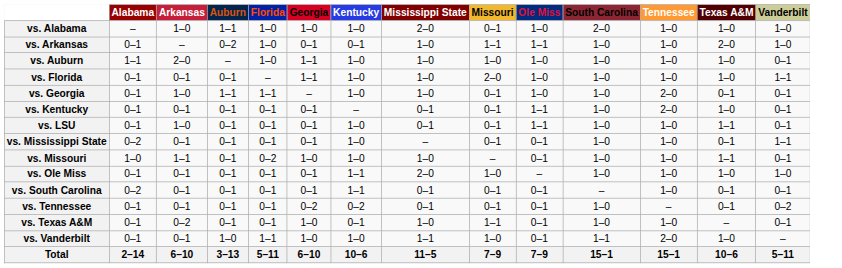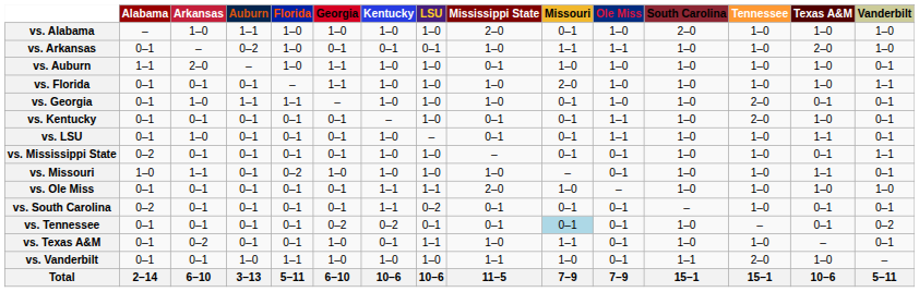 <table class="wikitable" style="white-space:nowrap;font-size:90%;">
 <tr>
 <th colspan=1 style="background:white; border-top-style:hidden; border-left-style:hidden;"   width=75> </th>
 <th style="background:#990000; color:#FFFFFF;"  width=75>Alabama</th>
 <th style="background:#C41E3A; color:#FFFFFF;"  width=75>Arkansas</th>
 <th style="background:#03244D; color:#DD550C;"  width=75>Auburn</th>
 <th style="background:#0021A5; color:#FF4A00;"  width=75>Florida</th>
 <th style="background:#D60022; color:#000000;"  width=75>Georgia</th>
 <th style="background:#273BE2; color:#FFFFFF;"  width=75>Kentucky</th>
+<th style="background:#461D7C; color:#FDD023;"  width=75>LSU</th>
 <th style="background:#800000; color:#FFFFFF;"  width=75>Mississippi State</th>
 <th style="background:#F1B82D; color:#000000;"  width=75>Missouri</th>
 <th style="background:#002B7F; color:#DC143C;"  width=75>Ole Miss</th>
 <th style="background:#8C2633; color:#000000;"  width=75>South Carolina</th>
 <th style="background:#FF9933; color:#FFFFFF;"  width=75>Tennessee</th>
 <th style="background:#500000; color:#FFFFFF;"  width=75>Texas A&M</th>
 <th style="background:#CCCC99; color:#000000;"  width=75>Vanderbilt</th>
 </tr>
 <tr style="text-align:center;">
 <th>vs. Alabama</th>
 <td>–</td>
 <td>1–0</td>
 <td>1–1</td>
+<td>1–0</td>
 <td>1–0</td>
 <td>1–0</td>
 <td>1–0</td>
 <td>2–0</td>
 <td>0–1</td>
 <td>1–0</td>
 <td>2–0</td>
 <td>1–0</td>
 <td>1–0</td>
 <td>1–0</td>
 </tr>
 <tr style="text-align:center;">
 <th>vs. Arkansas</th>
 <td>0–1</td>
 <td>–</td>
 <td>0–2</td>
 <td>1–0</td>
 <td>0–1</td>
 <td>0–1</td>
+<td>0–1</td>
 <td>1–0</td>
 <td>1–1</td>
 <td>1–1</td>
 <td>1–0</td>
 <td>1–0</td>
 <td>2–0</td>
 <td>1–0</td>
 </tr>
 <tr style="text-align:center;">
 <th>vs. Auburn</th>
 <td>1–1</td>
 <td>2–0</td>
 <td>–</td>
 <td>1–0</td>
 <td>1–1</td>
 <td>1–0</td>
 <td>1–0</td>
+<td>0–1</td>
 <td>1–0</td>
 <td>1–0</td>
 <td>1–0</td>
 <td>1–0</td>
 <td>1–0</td>
 <td>0–1</td>
 </tr>
 <tr style="text-align:center;">
 <th>vs. Florida</th>
 <td>0–1</td>
 <td>0–1</td>
 <td>0–1</td>
 <td>–</td>
 <td>1–1</td>
+<td>1–0</td>
 <td>1–0</td>
 <td>1–0</td>
 <td>2–0</td>
 <td>1–0</td>
 <td>1–0</td>
 <td>1–0</td>
 <td>1–0</td>
 <td>1–1</td>
 </tr>
 <tr style="text-align:center;">
 <th>vs. Georgia</th>
 <td>0–1</td>
 <td>1–0</td>
 <td>1–1</td>
 <td>1–1</td>
 <td>–</td>
 <td>1–0</td>
 <td>1–0</td>
+<td>1–0</td>
 <td>0–1</td>
 <td>1–0</td>
 <td>1–0</td>
 <td>2–0</td>
 <td>0–1</td>
 <td>0–1</td>
 </tr>
 <tr style="text-align:center;">
 <th>vs. Kentucky</th>
 <td>0–1</td>
 <td>0–1</td>
 <td>0–1</td>
 <td>0–1</td>
 <td>0–1</td>
 <td>–</td>
+<td>1–0</td>
 <td>0–1</td>
 <td>0–1</td>
 <td>1–1</td>
 <td>1–0</td>
 <td>2–0</td>
 <td>1–0</td>
 <td>0–1</td>
 </tr>
 <tr style="text-align:center;">
 <th>vs. LSU</th>
 <td>0–1</td>
 <td>1–0</td>
 <td>0–1</td>
 <td>0–1</td>
 <td>0–1</td>
 <td>1–0</td>
+<td>–</td>
 <td>0–1</td>
 <td>0–1</td>
 <td>1–1</td>
 <td>1–0</td>
 <td>1–0</td>
 <td>1–1</td>
 <td>0–1</td>
 </tr>
 <tr style="text-align:center;">
 <th>vs. Mississippi State</th>
 <td>0–2</td>
 <td>0–1</td>
 <td>0–1</td>
 <td>0–1</td>
 <td>0–1</td>
+<td>1–0</td>
 <td>1–0</td>
 <td>–</td>
 <td>0–1</td>
 <td>0–1</td>
 <td>1–0</td>
 <td>1–0</td>
 <td>0–1</td>
 <td>1–1</td>
 </tr>
 <tr style="text-align:center;">
 <th>vs. Missouri</th>
 <td>1–0</td>
 <td>1–1</td>
 <td>0–1</td>
 <td>0–2</td>
 <td>1–0</td>
 <td>1–0</td>
 <td>1–0</td>
+<td>1–0</td>
 <td>–</td>
 <td>0–1</td>
 <td>1–0</td>
 <td>1–0</td>
 <td>1–1</td>
 <td>0–1</td>
 </tr>
 <tr style="text-align:center;">
 <th>vs. Ole Miss</th>
 <td>0–1</td>
 <td>0–1</td>
 <td>0–1</td>
 <td>0–1</td>
 <td>0–1</td>
+<td>1–1</td>
 <td>1–1</td>
 <td>2–0</td>
 <td>1–0</td>
 <td>–</td>
 <td>1–0</td>
 <td>1–0</td>
 <td>1–0</td>
 <td>1–0</td>
 </tr>
 <tr style="text-align:center;">
 <th>vs. South Carolina</th>
 <td>0–2</td>
 <td>0–1</td>
 <td>0–1</td>
 <td>0–1</td>
 <td>0–1</td>
 <td>1–1</td>
+<td>0–2</td>
 <td>0–1</td>
 <td>0–1</td>
 <td>0–1</td>
 <td>–</td>
 <td>1–0</td>
 <td>0–1</td>
 <td>0–1</td>
 </tr>
 <tr style="text-align:center;">
 <th>vs. Tennessee</th>
 <td>0–1</td>
 <td>0–1</td>
 <td>0–1</td>
 <td>0–1</td>
 <td>0–2</td>
 <td>0–2</td>
 <td>0–1</td>
 <td>0–1</td>
+<td style="background: lightblue;">0–1</td>
 <td>0–1</td>
 <td>1–0</td>
 <td>–</td>
 <td>0–1</td>
 <td>0–2</td>
 </tr>
 <tr style="text-align:center;">
 <th>vs. Texas A&M</th>
 <td>0–1</td>
 <td>0–2</td>
 <td>0–1</td>
 <td>0–1</td>
 <td>1–0</td>
 <td>0–1</td>
+<td>1–1</td>
 <td>1–0</td>
 <td>1–1</td>
 <td>0–1</td>
 <td>1–0</td>
 <td>1–0</td>
 <td>–</td>
 <td>0–1</td>
 </tr>
 <tr style="text-align:center;">
 <th>vs. Vanderbilt</th>
 <td>0–1</td>
 <td>0–1</td>
 <td>1–0</td>
 <td>1–1</td>
+<td>1–0</td>
 <td>1–0</td>
 <td>1–0</td>
 <td>1–1</td>
 <td>1–0</td>
 <td>0–1</td>
 <td>1–1</td>
 <td>2–0</td>
 <td>1–0</td>
 <td>–<br></td>
 </tr>
 <tr style="text-align:center;">
 <th>Total</th>
 <th>2–14</th>
 <th>6–10</th>
 <th>3–13</th>
 <th>5–11</th>
 <th>6–10</th>
 <th>10–6</th>
+<th>10–6</th>
 <th>11–5</th>
 <th>7–9</th>
 <th>7–9</th>
 <th>15–1</th>
 <th>15–1</th>
 <th>10–6</th>
 <th>5–11</th>
 </tr>
 </table>
